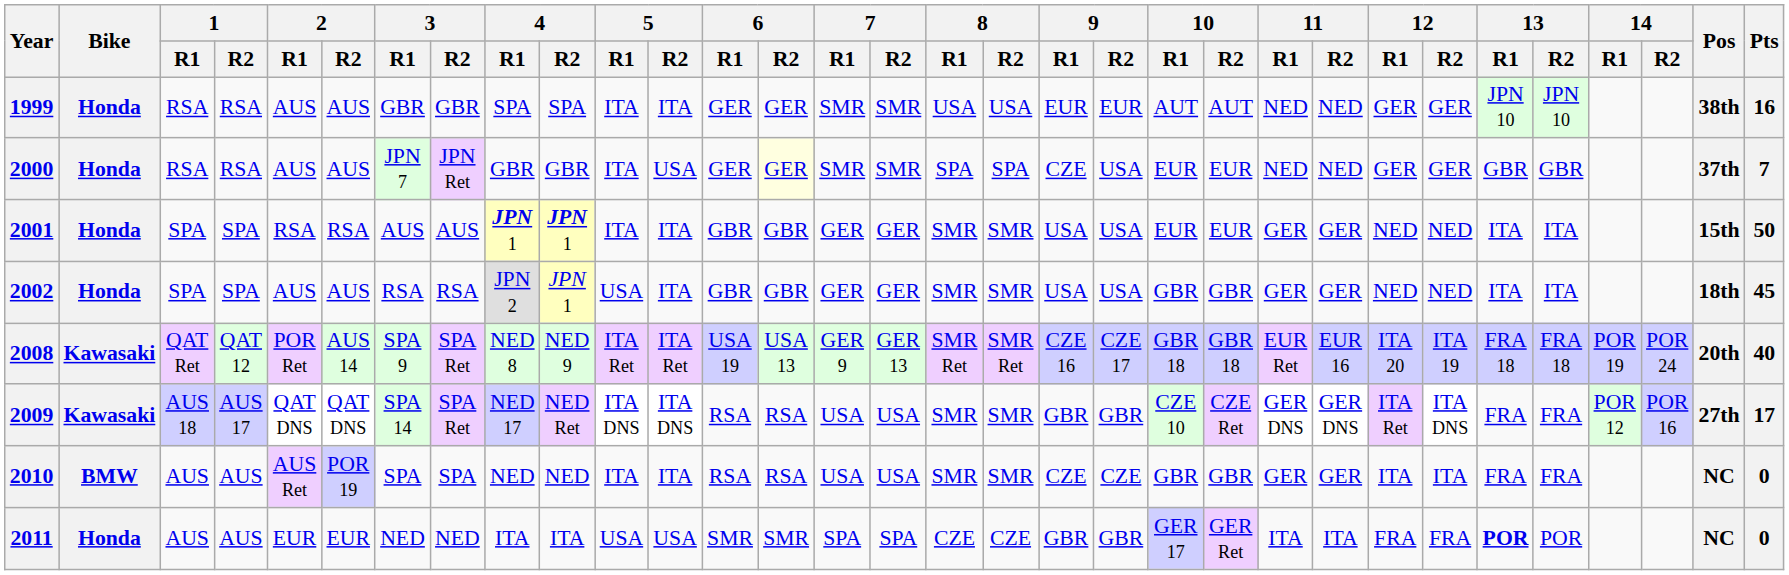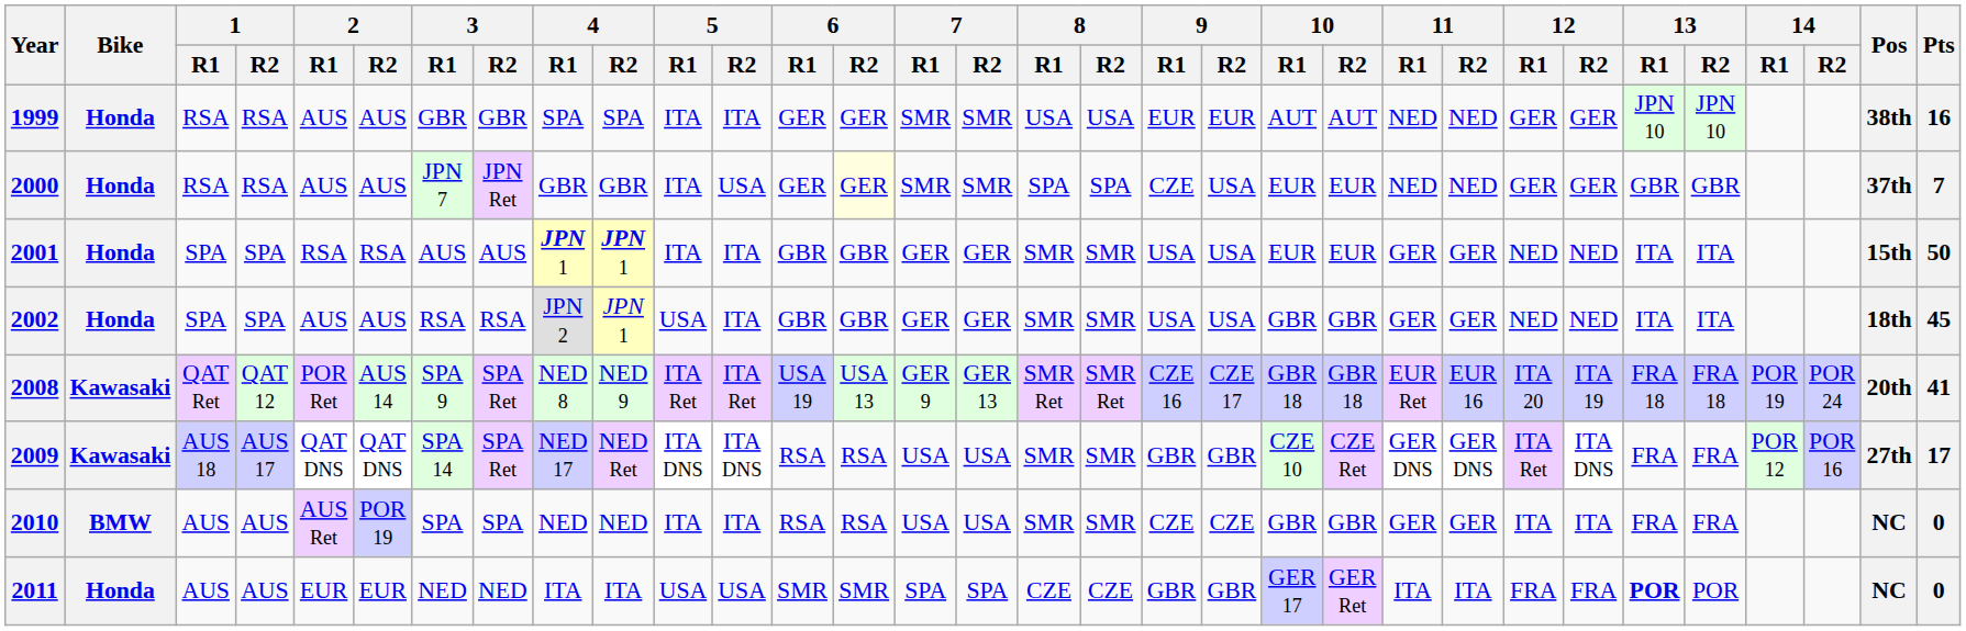 <table class="wikitable" style="text-align:center; font-size:90%">
 <tr>
 <th style="vertical-align:middle;" rowspan="2">Year</th>
 <th style="vertical-align:middle;" rowspan="2">Bike</th>
 <th colspan=2>1</th>
 <th colspan=2>2</th>
 <th colspan=2>3</th>
 <th colspan=2>4</th>
 <th colspan=2>5</th>
 <th colspan=2>6</th>
 <th colspan=2>7</th>
 <th colspan=2>8</th>
 <th colspan=2>9</th>
 <th colspan=2>10</th>
 <th colspan=2>11</th>
 <th colspan=2>12</th>
 <th colspan=2>13</th>
 <th colspan=2>14</th>
 <th rowspan=2>Pos</th>
 <th rowspan=2>Pts</th>
 </tr>
 <tr>
 <th>R1</th>
 <th>R2</th>
 <th>R1</th>
 <th>R2</th>
 <th>R1</th>
 <th>R2</th>
 <th>R1</th>
 <th>R2</th>
 <th>R1</th>
 <th>R2</th>
 <th>R1</th>
 <th>R2</th>
 <th>R1</th>
 <th>R2</th>
 <th>R1</th>
 <th>R2</th>
 <th>R1</th>
 <th>R2</th>
 <th>R1</th>
 <th>R2</th>
 <th>R1</th>
 <th>R2</th>
 <th>R1</th>
 <th>R2</th>
 <th>R1</th>
 <th>R2</th>
 <th>R1</th>
 <th>R2</th>
 </tr>
 <tr>
 <th><a href='#'>1999</a></th>
 <th><a href='#'>Honda</a></th>
 <td><a href='#'>RSA</a></td>
 <td><a href='#'>RSA</a></td>
 <td><a href='#'>AUS</a></td>
 <td><a href='#'>AUS</a></td>
 <td><a href='#'>GBR</a></td>
 <td><a href='#'>GBR</a></td>
 <td><a href='#'>SPA</a></td>
 <td><a href='#'>SPA</a></td>
 <td><a href='#'>ITA</a></td>
 <td><a href='#'>ITA</a></td>
 <td><a href='#'>GER</a></td>
 <td><a href='#'>GER</a></td>
 <td><a href='#'>SMR</a></td>
 <td><a href='#'>SMR</a></td>
 <td><a href='#'>USA</a></td>
 <td><a href='#'>USA</a></td>
 <td><a href='#'>EUR</a></td>
 <td><a href='#'>EUR</a></td>
 <td><a href='#'>AUT</a></td>
 <td><a href='#'>AUT</a></td>
 <td><a href='#'>NED</a></td>
 <td><a href='#'>NED</a></td>
 <td><a href='#'>GER</a></td>
 <td><a href='#'>GER</a></td>
 <td style="background:#dfffdf;"><a href='#'>JPN</a><br><small>10</small></td>
 <td style="background:#dfffdf;"><a href='#'>JPN</a><br><small>10</small></td>
 <td></td>
 <td></td>
 <th>38th</th>
 <th>16</th>
 </tr>
 <tr>
 <th><a href='#'>2000</a></th>
 <th><a href='#'>Honda</a></th>
 <td><a href='#'>RSA</a></td>
 <td><a href='#'>RSA</a></td>
 <td><a href='#'>AUS</a></td>
 <td><a href='#'>AUS</a></td>
 <td style="background:#dfffdf;"><a href='#'>JPN</a><br><small>7</small></td>
 <td style="background:#efcfff;"><a href='#'>JPN</a><br><small>Ret</small></td>
 <td><a href='#'>GBR</a></td>
 <td><a href='#'>GBR</a></td>
 <td><a href='#'>ITA</a></td>
 <td><a href='#'>USA</a></td>
 <td><a href='#'>GER</a></td>
 <td style="background: lightyellow;"><a href='#'>GER</a></td>
 <td><a href='#'>SMR</a></td>
 <td><a href='#'>SMR</a></td>
 <td><a href='#'>SPA</a></td>
 <td><a href='#'>SPA</a></td>
 <td><a href='#'>CZE</a></td>
 <td><a href='#'>USA</a></td>
 <td><a href='#'>EUR</a></td>
 <td><a href='#'>EUR</a></td>
 <td><a href='#'>NED</a></td>
 <td><a href='#'>NED</a></td>
 <td><a href='#'>GER</a></td>
 <td><a href='#'>GER</a></td>
 <td><a href='#'>GBR</a></td>
 <td><a href='#'>GBR</a></td>
 <td></td>
 <td></td>
 <th>37th</th>
 <th>7</th>
 </tr>
 <tr>
 <th><a href='#'>2001</a></th>
 <th><a href='#'>Honda</a></th>
 <td><a href='#'>SPA</a></td>
 <td><a href='#'>SPA</a></td>
 <td><a href='#'>RSA</a></td>
 <td><a href='#'>RSA</a></td>
 <td><a href='#'>AUS</a></td>
 <td><a href='#'>AUS</a></td>
 <td style="background:#ffffbf;"><strong><em><a href='#'>JPN</a></em></strong><br><small>1</small></td>
 <td style="background:#ffffbf;"><strong><em><a href='#'>JPN</a></em></strong><br><small>1</small></td>
 <td><a href='#'>ITA</a></td>
 <td><a href='#'>ITA</a></td>
 <td><a href='#'>GBR</a></td>
 <td><a href='#'>GBR</a></td>
 <td><a href='#'>GER</a></td>
 <td><a href='#'>GER</a></td>
 <td><a href='#'>SMR</a></td>
 <td><a href='#'>SMR</a></td>
 <td><a href='#'>USA</a></td>
 <td><a href='#'>USA</a></td>
 <td><a href='#'>EUR</a></td>
 <td><a href='#'>EUR</a></td>
 <td><a href='#'>GER</a></td>
 <td><a href='#'>GER</a></td>
 <td><a href='#'>NED</a></td>
 <td><a href='#'>NED</a></td>
 <td><a href='#'>ITA</a></td>
 <td><a href='#'>ITA</a></td>
 <td></td>
 <td></td>
 <th>15th</th>
 <th>50</th>
 </tr>
 <tr>
 <th><a href='#'>2002</a></th>
 <th><a href='#'>Honda</a></th>
 <td><a href='#'>SPA</a></td>
 <td><a href='#'>SPA</a></td>
 <td><a href='#'>AUS</a></td>
 <td><a href='#'>AUS</a></td>
 <td><a href='#'>RSA</a></td>
 <td><a href='#'>RSA</a></td>
 <td style="background:#dfdfdf;"><a href='#'>JPN</a><br><small>2</small></td>
 <td style="background:#ffffbf;"><em><a href='#'>JPN</a></em><br><small>1</small></td>
 <td><a href='#'>USA</a></td>
 <td><a href='#'>ITA</a></td>
 <td><a href='#'>GBR</a></td>
 <td><a href='#'>GBR</a></td>
 <td><a href='#'>GER</a></td>
 <td><a href='#'>GER</a></td>
 <td><a href='#'>SMR</a></td>
 <td><a href='#'>SMR</a></td>
 <td><a href='#'>USA</a></td>
 <td><a href='#'>USA</a></td>
 <td><a href='#'>GBR</a></td>
 <td><a href='#'>GBR</a></td>
 <td><a href='#'>GER</a></td>
 <td><a href='#'>GER</a></td>
 <td><a href='#'>NED</a></td>
 <td><a href='#'>NED</a></td>
 <td><a href='#'>ITA</a></td>
 <td><a href='#'>ITA</a></td>
 <td></td>
 <td></td>
 <th>18th</th>
 <th>45</th>
 </tr>
 <tr>
 <th><a href='#'>2008</a></th>
 <th><a href='#'>Kawasaki</a></th>
 <td style="background:#efcfff;"><a href='#'>QAT</a><br><small>Ret</small></td>
 <td style="background:#dfffdf;"><a href='#'>QAT</a><br><small>12</small></td>
 <td style="background:#efcfff;"><a href='#'>POR</a><br><small>Ret</small></td>
 <td style="background:#dfffdf;"><a href='#'>AUS</a><br><small>14</small></td>
 <td style="background:#dfffdf;"><a href='#'>SPA</a><br><small>9</small></td>
 <td style="background:#efcfff;"><a href='#'>SPA</a><br><small>Ret</small></td>
 <td style="background:#dfffdf;"><a href='#'>NED</a><br><small>8</small></td>
 <td style="background:#dfffdf;"><a href='#'>NED</a><br><small>9</small></td>
 <td style="background:#efcfff;"><a href='#'>ITA</a><br><small>Ret</small></td>
 <td style="background:#efcfff;"><a href='#'>ITA</a><br><small>Ret</small></td>
 <td style="background:#cfcfff;"><a href='#'>USA</a><br><small>19</small></td>
 <td style="background:#dfffdf;"><a href='#'>USA</a><br><small>13</small></td>
 <td style="background:#dfffdf;"><a href='#'>GER</a><br><small>9</small></td>
 <td style="background:#dfffdf;"><a href='#'>GER</a><br><small>13</small></td>
 <td style="background:#efcfff;"><a href='#'>SMR</a><br><small>Ret</small></td>
 <td style="background:#efcfff;"><a href='#'>SMR</a><br><small>Ret</small></td>
 <td style="background:#cfcfff;"><a href='#'>CZE</a><br><small>16</small></td>
 <td style="background:#cfcfff;"><a href='#'>CZE</a><br><small>17</small></td>
 <td style="background:#cfcfff;"><a href='#'>GBR</a><br><small>18</small></td>
 <td style="background:#cfcfff;"><a href='#'>GBR</a><br><small>18</small></td>
 <td style="background:#efcfff;"><a href='#'>EUR</a><br><small>Ret</small></td>
 <td style="background:#cfcfff;"><a href='#'>EUR</a><br><small>16</small></td>
 <td style="background:#cfcfff;"><a href='#'>ITA</a><br><small>20</small></td>
 <td style="background:#cfcfff;"><a href='#'>ITA</a><br><small>19</small></td>
 <td style="background:#cfcfff;"><a href='#'>FRA</a><br><small>18</small></td>
 <td style="background:#cfcfff;"><a href='#'>FRA</a><br><small>18</small></td>
 <td style="background:#cfcfff;"><a href='#'>POR</a><br><small>19</small></td>
 <td style="background:#cfcfff;"><a href='#'>POR</a><br><small>24</small></td>
 <th>20th</th>
-<th>40</th>
+<th>41</th>
 </tr>
 <tr>
 <th><a href='#'>2009</a></th>
 <th><a href='#'>Kawasaki</a></th>
 <td style="background:#cfcfff;"><a href='#'>AUS</a><br><small>18</small></td>
 <td style="background:#cfcfff;"><a href='#'>AUS</a><br><small>17</small></td>
 <td style="background:#fff;"><a href='#'>QAT</a><br><small>DNS</small></td>
 <td style="background:#fff;"><a href='#'>QAT</a><br><small>DNS</small></td>
 <td style="background:#dfffdf;"><a href='#'>SPA</a><br><small>14</small></td>
 <td style="background:#efcfff;"><a href='#'>SPA</a><br><small>Ret</small></td>
 <td style="background:#cfcfff;"><a href='#'>NED</a><br><small>17</small></td>
 <td style="background:#efcfff;"><a href='#'>NED</a><br><small>Ret</small></td>
 <td style="background:#fff;"><a href='#'>ITA</a><br><small>DNS</small></td>
 <td style="background:#fff;"><a href='#'>ITA</a><br><small>DNS</small></td>
 <td><a href='#'>RSA</a></td>
 <td><a href='#'>RSA</a></td>
 <td><a href='#'>USA</a></td>
 <td><a href='#'>USA</a></td>
 <td><a href='#'>SMR</a></td>
 <td><a href='#'>SMR</a></td>
 <td><a href='#'>GBR</a></td>
 <td><a href='#'>GBR</a></td>
 <td style="background:#dfffdf;"><a href='#'>CZE</a><br><small>10</small></td>
 <td style="background:#efcfff;"><a href='#'>CZE</a><br><small>Ret</small></td>
 <td style="background:#fff;"><a href='#'>GER</a><br><small>DNS</small></td>
 <td style="background:#fff;"><a href='#'>GER</a><br><small>DNS</small></td>
 <td style="background:#efcfff;"><a href='#'>ITA</a><br><small>Ret</small></td>
 <td style="background:#fff;"><a href='#'>ITA</a><br><small>DNS</small></td>
 <td><a href='#'>FRA</a></td>
 <td><a href='#'>FRA</a></td>
 <td style="background:#dfffdf;"><a href='#'>POR</a><br><small>12</small></td>
 <td style="background:#cfcfff;"><a href='#'>POR</a><br><small>16</small></td>
 <th>27th</th>
 <th>17</th>
 </tr>
 <tr>
 <th><a href='#'>2010</a></th>
 <th><a href='#'>BMW</a></th>
 <td><a href='#'>AUS</a></td>
 <td><a href='#'>AUS</a></td>
 <td style="background:#efcfff;"><a href='#'>AUS</a><br><small>Ret</small></td>
 <td style="background:#cfcfff;"><a href='#'>POR</a><br><small>19</small></td>
 <td><a href='#'>SPA</a></td>
 <td><a href='#'>SPA</a></td>
 <td><a href='#'>NED</a></td>
 <td><a href='#'>NED</a></td>
 <td><a href='#'>ITA</a></td>
 <td><a href='#'>ITA</a></td>
 <td><a href='#'>RSA</a></td>
 <td><a href='#'>RSA</a></td>
 <td><a href='#'>USA</a></td>
 <td><a href='#'>USA</a></td>
 <td><a href='#'>SMR</a></td>
 <td><a href='#'>SMR</a></td>
 <td><a href='#'>CZE</a></td>
 <td><a href='#'>CZE</a></td>
 <td><a href='#'>GBR</a></td>
 <td><a href='#'>GBR</a></td>
 <td><a href='#'>GER</a></td>
 <td><a href='#'>GER</a></td>
 <td><a href='#'>ITA</a></td>
 <td><a href='#'>ITA</a></td>
 <td><a href='#'>FRA</a></td>
 <td><a href='#'>FRA</a></td>
 <td></td>
 <td></td>
 <th>NC</th>
 <th>0</th>
 </tr>
 <tr>
 <th><a href='#'>2011</a></th>
 <th><a href='#'>Honda</a></th>
 <td><a href='#'>AUS</a></td>
 <td><a href='#'>AUS</a></td>
 <td><a href='#'>EUR</a></td>
 <td><a href='#'>EUR</a></td>
 <td><a href='#'>NED</a></td>
 <td><a href='#'>NED</a></td>
 <td><a href='#'>ITA</a></td>
 <td><a href='#'>ITA</a></td>
 <td><a href='#'>USA</a></td>
 <td><a href='#'>USA</a></td>
 <td><a href='#'>SMR</a></td>
 <td><a href='#'>SMR</a></td>
 <td><a href='#'>SPA</a></td>
 <td><a href='#'>SPA</a></td>
 <td><a href='#'>CZE</a></td>
 <td><a href='#'>CZE</a></td>
 <td><a href='#'>GBR</a></td>
 <td><a href='#'>GBR</a></td>
 <td style="background:#cfcfff;"><a href='#'>GER</a><br><small>17</small></td>
 <td style="background:#efcfff;"><a href='#'>GER</a><br><small>Ret</small></td>
 <td><a href='#'>ITA</a></td>
 <td><a href='#'>ITA</a></td>
 <td><a href='#'>FRA</a></td>
 <td><a href='#'>FRA</a></td>
 <td><strong><a href='#'>POR</a></strong></td>
 <td><a href='#'>POR</a></td>
 <td></td>
 <td></td>
 <th>NC</th>
 <th>0</th>
 </tr>
 </table>
